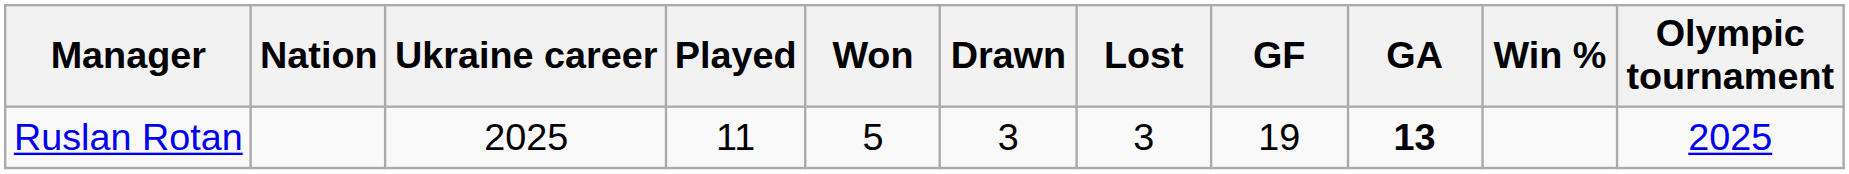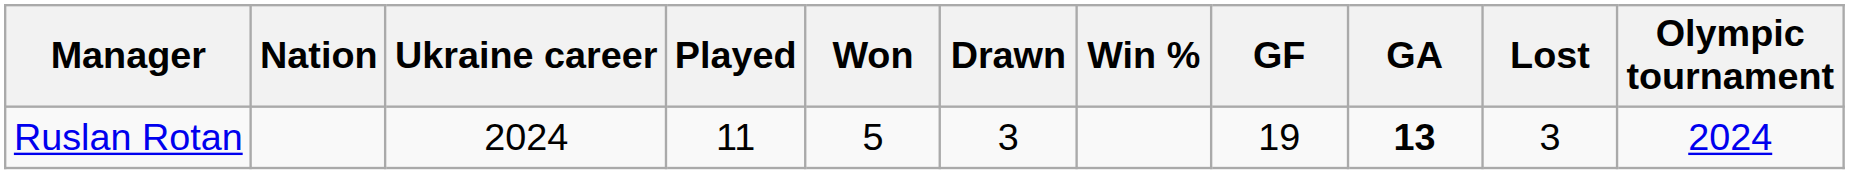 <table class="wikitable sortable" style="font-size:100%; text-align:center">
 <tr>
 <th>Manager</th>
 <th>Nation</th>
 <th>Ukraine career</th>
 <th width=50px>Played</th>
 <th width=50px>Won</th>
 <th width=50px>Drawn</th>
-<th width=50px>Lost</th>
+<th width=50px>Win %</th>
 <th width=50px>GF</th>
 <th width=50px>GA</th>
-<th width=50px>Win %</th>
+<th width=50px>Lost</th>
 <th width=75px>Olympic tournament</th>
 </tr>
 <tr>
 <td style="text-align: left;"><a href='#'>Ruslan Rotan</a></td>
 <td></td>
-<td>2025</td>
+<td>2024</td>
 <td>11</td>
 <td>5</td>
 <td>3</td>
-<td>3</td>
+<td></td>
 <td>19</td>
 <td><strong>13</strong></td>
-<td></td>
-<td><a href='#'>2025</a></td>
+<td>3</td>
+<td><a href='#'>2024</a></td>
 </tr>
 </table>
